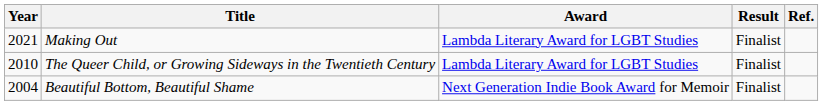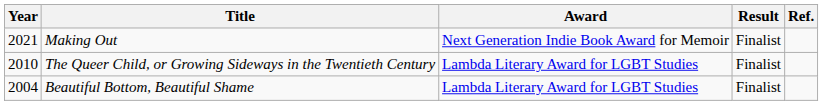 <table class="wikitable">
 <tr>
 <th>Year</th>
 <th>Title</th>
 <th>Award</th>
 <th>Result</th>
 <th>Ref.</th>
 </tr>
 <tr>
 <td>2021</td>
 <td><em>Making Out</em></td>
-<td><a href='#'>Lambda Literary Award for LGBT Studies</a></td>
+<td><a href='#'>Next Generation Indie Book Award</a> for Memoir</td>
 <td>Finalist</td>
 <td></td>
 </tr>
 <tr>
 <td>2010</td>
 <td><em>The Queer Child, or Growing Sideways in the Twentieth Century</em></td>
 <td><a href='#'>Lambda Literary Award for LGBT Studies</a></td>
 <td>Finalist</td>
 <td></td>
 </tr>
 <tr>
 <td>2004</td>
 <td><em>Beautiful Bottom, Beautiful Shame</em></td>
-<td><a href='#'>Next Generation Indie Book Award</a> for Memoir</td>
+<td><a href='#'>Lambda Literary Award for LGBT Studies</a></td>
 <td>Finalist</td>
 <td></td>
 </tr>
 </table>
